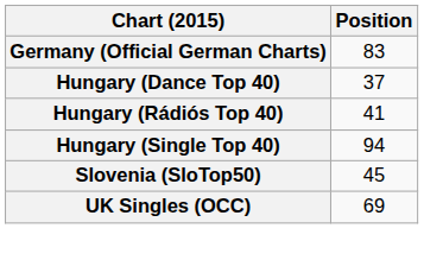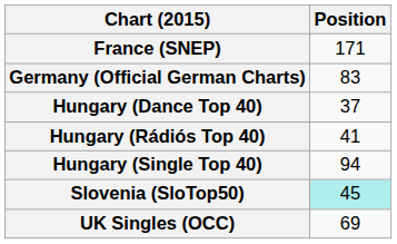 <table class="wikitable sortable plainrowheaders" style="text-align:center;">
 <tr>
 <th>Chart (2015)</th>
 <th>Position</th>
+</tr>
+<tr>
+<th scope="row">France (SNEP)</th>
+<td style="text-align:center;">171</td>
 </tr>
 <tr>
 <th scope="row">Germany (Official German Charts)</th>
 <td style="text-align:center;">83</td>
 </tr>
 <tr>
 <th scope="row">Hungary (Dance Top 40)</th>
 <td style="text-align:center;">37</td>
 </tr>
 <tr>
 <th scope="row">Hungary (Rádiós Top 40)</th>
 <td style="text-align:center;">41</td>
 </tr>
 <tr>
 <th scope="row">Hungary (Single Top 40)</th>
 <td style="text-align:center;">94</td>
 </tr>
 <tr>
 <th scope="row">Slovenia (SloTop50)</th>
-<td align=center>45</td>
+<td align=center style="background: paleturquoise;">45</td>
 </tr>
 <tr>
 <th scope="row">UK Singles (OCC)</th>
 <td style="text-align:center;">69</td>
 </tr>
 </table>
